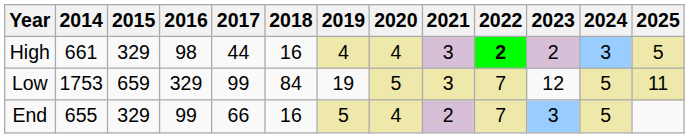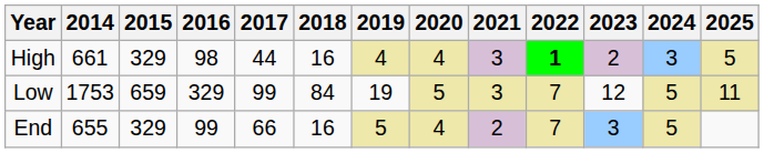 <table class=wikitable style=text-align:center;font-size:96%>
 <tr>
 <th>Year</th>
 <th>2014</th>
 <th>2015</th>
 <th>2016</th>
 <th>2017</th>
 <th>2018</th>
 <th>2019</th>
 <th>2020</th>
 <th>2021</th>
 <th>2022</th>
 <th>2023</th>
 <th>2024</th>
 <th>2025</th>
 </tr>
 <tr>
 <td>High</td>
 <td>661</td>
 <td>329</td>
 <td>98</td>
 <td>44</td>
 <td>16</td>
 <td style="background:#eee8aa;">4</td>
 <td style="background:#eee8aa;">4</td>
 <td style="background:thistle;">3</td>
-<td style="background:lime;"><strong>2</strong></td>
+<td style="background:lime;"><strong>1</strong></td>
 <td style="background:thistle;">2</td>
 <td style="background:#99ccff;">3</td>
 <td style="background:#eee8aa;">5</td>
 </tr>
 <tr>
 <td>Low</td>
 <td>1753</td>
 <td>659</td>
 <td>329</td>
 <td>99</td>
 <td>84</td>
 <td>19</td>
 <td style="background:#eee8aa;">5</td>
 <td style="background:#eee8aa;">3</td>
 <td style="background:#eee8aa;">7</td>
 <td>12</td>
 <td style="background:#eee8aa;">5</td>
 <td style="background:#eee8aa;">11</td>
 </tr>
 <tr>
 <td>End</td>
 <td>655</td>
 <td>329</td>
 <td>99</td>
 <td>66</td>
 <td>16</td>
 <td style="background:#eee8aa;">5</td>
 <td style="background:#eee8aa;">4</td>
 <td style="background:thistle;">2</td>
 <td style="background:#eee8aa;">7</td>
 <td style="background:#99ccff;">3</td>
 <td style="background:#eee8aa;">5</td>
 <td></td>
 </tr>
 </table>
